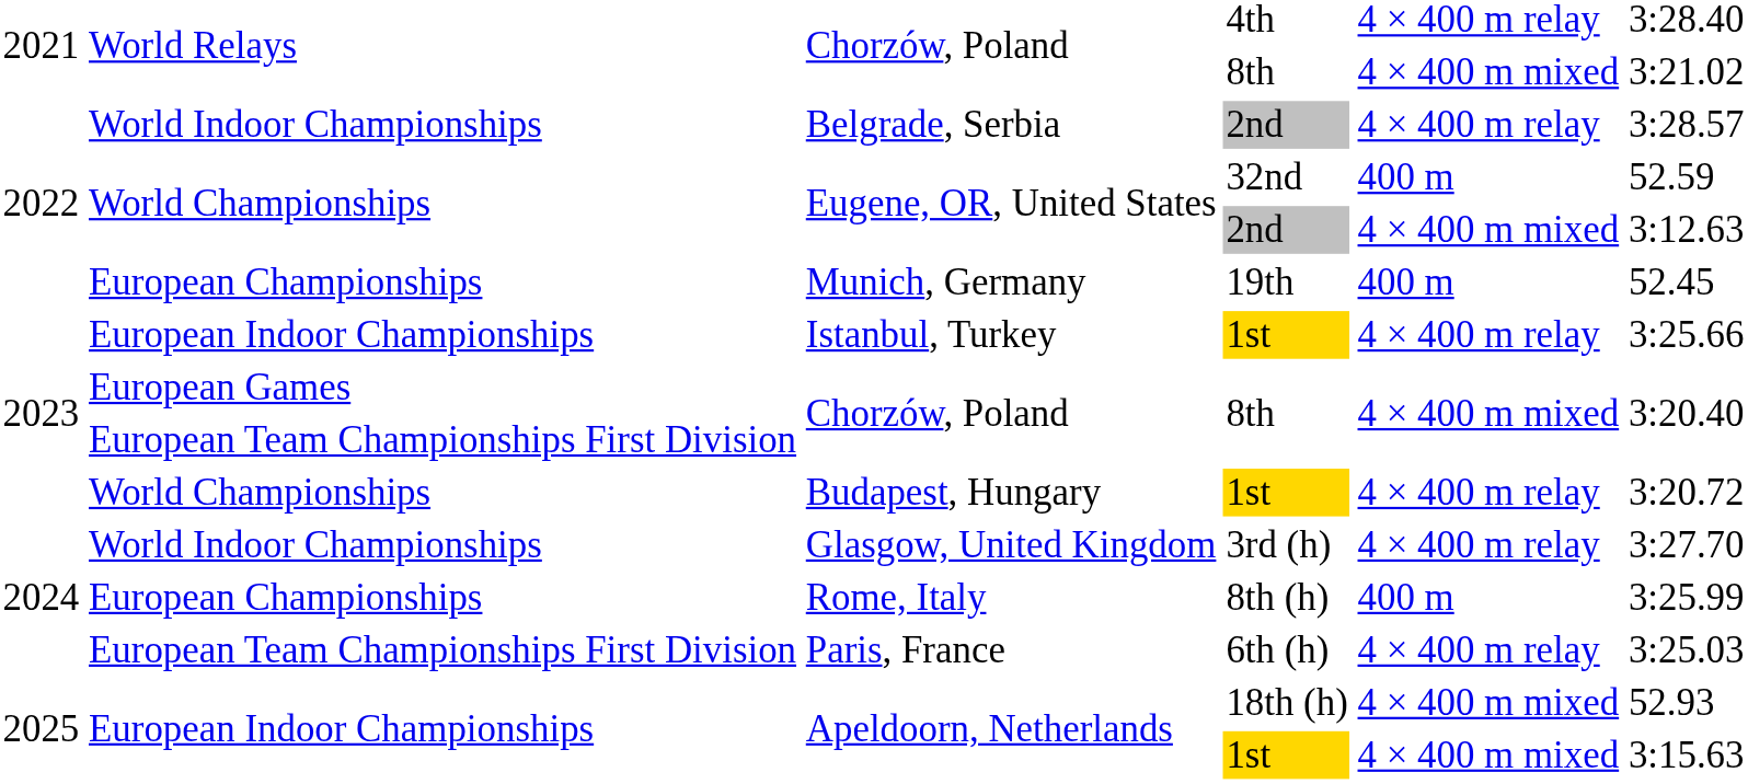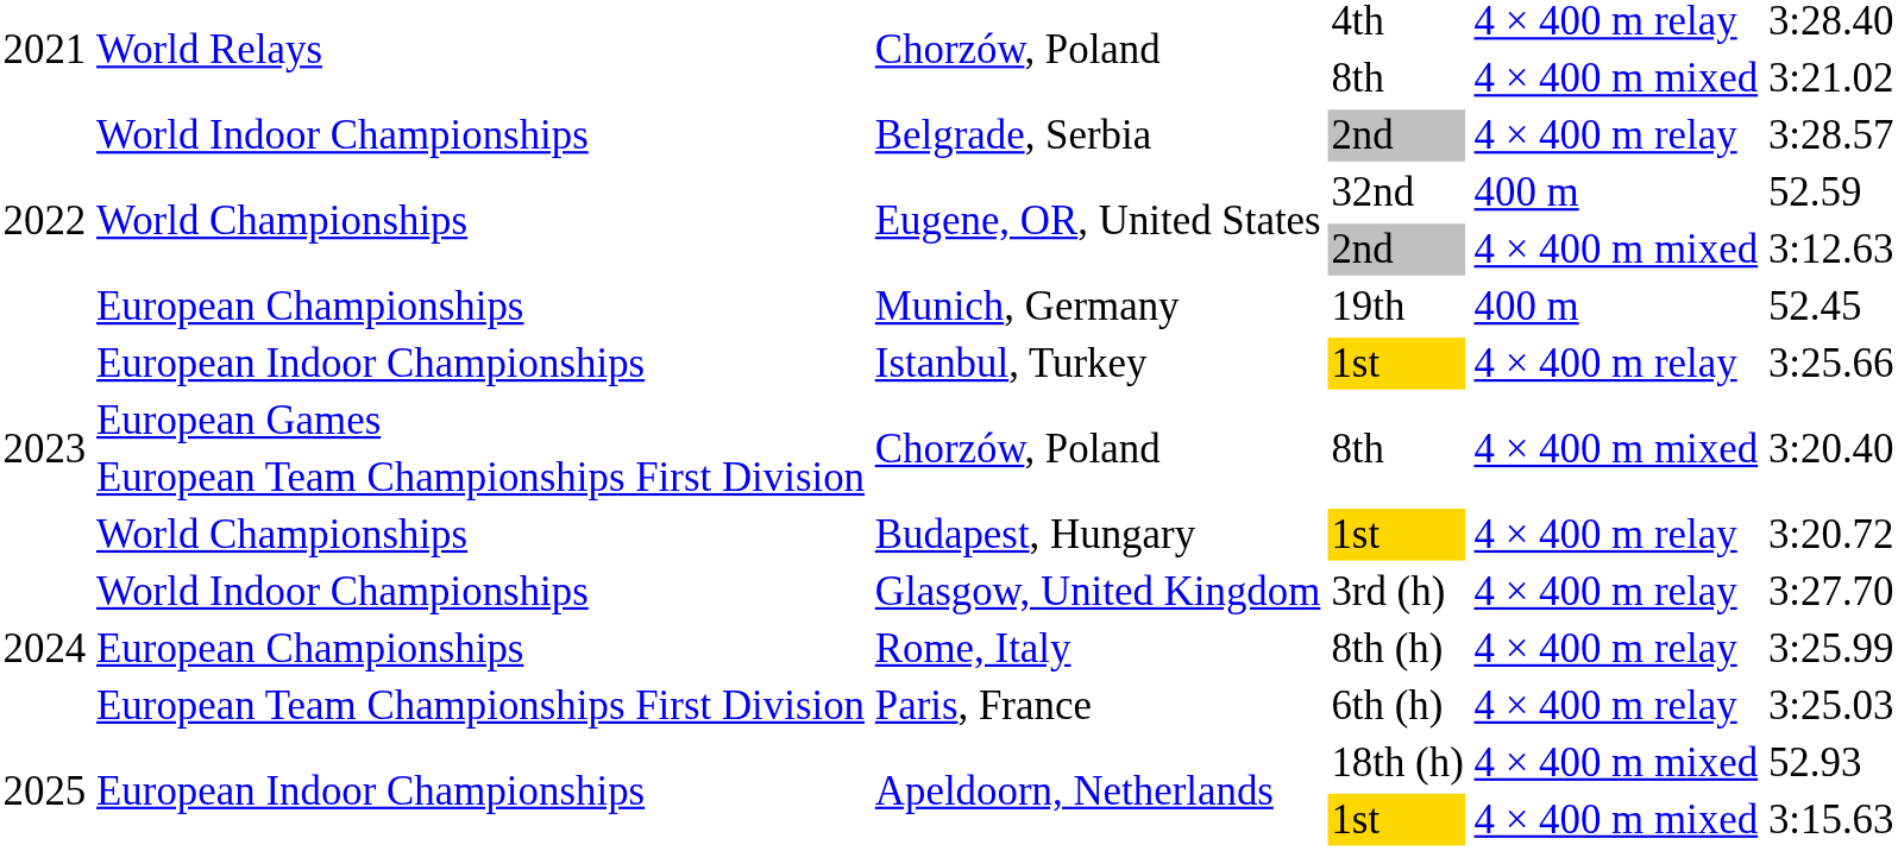 <table>
 <tr>
 <td rowspan="2">2021</td>
 <td rowspan="2"><a href='#'>World Relays</a></td>
 <td rowspan="2"><a href='#'>Chorzów</a>, Poland</td>
 <td>4th</td>
 <td><a href='#'>4 × 400 m relay</a></td>
 <td>3:28.40</td>
 <td></td>
 </tr>
 <tr>
 <td>8th</td>
 <td><a href='#'>4 × 400 m mixed</a></td>
 <td>3:21.02</td>
 <td></td>
 </tr>
 <tr>
 <td rowspan="4">2022</td>
 <td><a href='#'>World Indoor Championships</a></td>
 <td><a href='#'>Belgrade</a>, Serbia</td>
 <td bgcolor="silver">2nd</td>
 <td><a href='#'>4 × 400 m relay</a></td>
 <td>3:28.57</td>
 <td></td>
 </tr>
 <tr>
 <td rowspan="2"><a href='#'>World Championships</a></td>
 <td rowspan="2"><a href='#'>Eugene, OR</a>, United States</td>
 <td>32nd</td>
 <td><a href='#'>400 m</a></td>
 <td>52.59</td>
 <td></td>
 </tr>
 <tr>
 <td bgcolor="silver">2nd</td>
 <td><a href='#'>4 × 400 m mixed</a></td>
 <td>3:12.63</td>
 <td></td>
 </tr>
 <tr>
 <td><a href='#'>European Championships</a></td>
 <td><a href='#'>Munich</a>, Germany</td>
 <td>19th</td>
 <td><a href='#'>400 m</a></td>
 <td>52.45</td>
 <td></td>
 </tr>
 <tr>
 <td rowspan="4">2023</td>
 <td><a href='#'>European Indoor Championships</a></td>
 <td><a href='#'>Istanbul</a>, Turkey</td>
 <td bgcolor="gold">1st</td>
 <td><a href='#'>4 × 400 m relay</a></td>
 <td>3:25.66</td>
 <td> </td>
 </tr>
 <tr>
 <td><a href='#'>European Games</a></td>
 <td rowspan="2"><a href='#'>Chorzów</a>, Poland</td>
 <td rowspan="2">8th</td>
 <td rowspan="2"><a href='#'>4 × 400 m mixed</a></td>
 <td rowspan="2">3:20.40</td>
 <td rowspan="2"></td>
 </tr>
 <tr>
 <td><a href='#'>European Team Championships First Division</a></td>
 </tr>
 <tr>
 <td><a href='#'>World Championships</a></td>
 <td><a href='#'>Budapest</a>, Hungary</td>
 <td bgcolor="gold">1st</td>
 <td><a href='#'>4 × 400 m relay</a></td>
 <td>3:20.72</td>
 <td> </td>
 </tr>
 <tr>
 <td rowspan=3>2024</td>
 <td><a href='#'>World Indoor Championships</a></td>
 <td><a href='#'>Glasgow, United Kingdom</a></td>
 <td>3rd (h)</td>
 <td><a href='#'>4 × 400 m relay</a></td>
 <td>3:27.70</td>
 <td></td>
 </tr>
 <tr>
 <td><a href='#'>European Championships</a></td>
 <td><a href='#'>Rome, Italy</a></td>
 <td>8th (h)</td>
-<td><a href='#'>400 m</a></td>
+<td><a href='#'>4 × 400 m relay</a></td>
 <td>3:25.99</td>
 <td></td>
 </tr>
 <tr>
 <td><a href='#'>European Team Championships First Division</a></td>
 <td><a href='#'>Paris</a>, France</td>
 <td>6th (h)</td>
 <td><a href='#'>4 × 400 m relay</a></td>
 <td>3:25.03</td>
 <td></td>
 </tr>
 <tr>
 <td rowspan=2>2025</td>
 <td rowspan=2><a href='#'>European Indoor Championships</a></td>
 <td rowspan=2><a href='#'>Apeldoorn, Netherlands</a></td>
 <td>18th (h)</td>
 <td><a href='#'>4 × 400 m mixed</a></td>
 <td>52.93</td>
 <td></td>
 </tr>
 <tr>
 <td bgcolor=gold>1st</td>
 <td><a href='#'>4 × 400 m mixed</a></td>
 <td>3:15.63</td>
 <td></td>
 </tr>
 </table>
